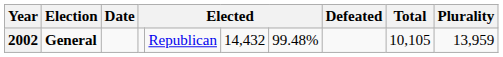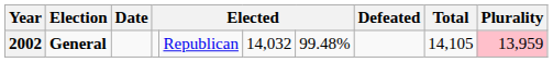 <table class=wikitable>
 <tr>
 <th>Year</th>
 <th>Election</th>
 <th>Date</th>
 <th ! colspan="4">Elected</th>
 <th ! colspan="4">Defeated</th>
 <th>Total</th>
 <th>Plurality</th>
 </tr>
 <tr>
 <th valign="top">2002</th>
 <td valign="top"><strong>General</strong></td>
 <td valign="top"></td>
 <td valign="top"></td>
 <td valign="top" ><a href='#'>Republican</a></td>
-<td valign="top" align="right">14,432</td>
+<td valign="top" align="right">14,032</td>
 <td valign="top" align="right">99.48%</td>
 <td valign="top" colspan="4"></td>
-<td valign="top" align="right">10,105</td>
-<td valign="top" align="right">13,959</td>
+<td valign="top" align="right">14,105</td>
+<td valign="top" align="right" style="background: pink;">13,959</td>
 </tr>
 </table>
